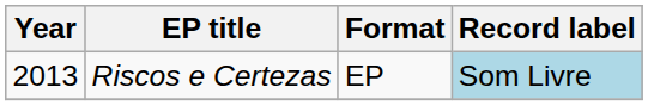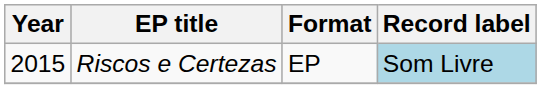 <table class="wikitable">
 <tr>
 <th>Year</th>
 <th>EP title</th>
 <th>Format</th>
 <th>Record label</th>
 </tr>
 <tr>
-<td>2013</td>
+<td>2015</td>
 <td><em>Riscos e Certezas</em></td>
 <td>EP</td>
 <td rowspan=1 style="background: lightblue;">Som Livre</td>
 </tr>
 <tr>
 </tr>
 </table>
